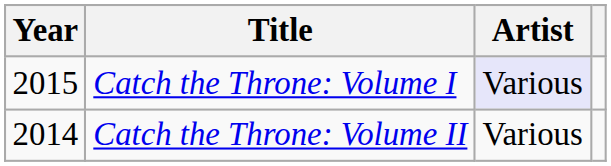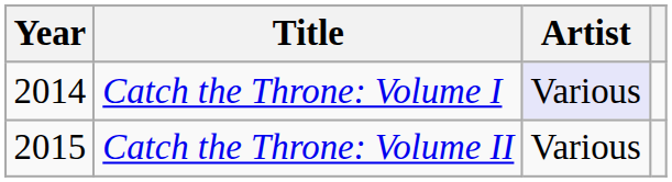 <table class="wikitable">
 <tr>
 <th>Year</th>
 <th>Title</th>
 <th>Artist</th>
 <th scope="col" class="unsortable"></th>
 </tr>
 <tr>
-<td>2015</td>
+<td>2014</td>
 <td><em><a href='#'>Catch the Throne: Volume I</a></em></td>
 <td style="background: lavender;">Various</td>
 <td style="text-align:center;"></td>
 </tr>
 <tr>
-<td>2014</td>
+<td>2015</td>
 <td><em><a href='#'>Catch the Throne: Volume II</a></em></td>
 <td>Various</td>
 <td style="text-align:center;"></td>
 </tr>
 </table>
